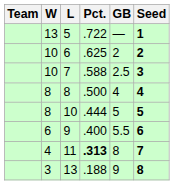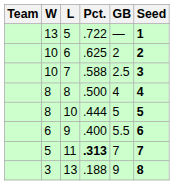 <table class=wikitable>
 <tr>
 <th>Team</th>
 <th>W</th>
 <th>L</th>
 <th>Pct.</th>
 <th>GB</th>
 <th>Seed</th>
 </tr>
 <tr bgcolor=ccffcc>
 <td></td>
 <td>13</td>
 <td>5</td>
 <td>.722</td>
 <td>—</td>
 <td><strong>1</strong></td>
 </tr>
 <tr bgcolor=ccffcc>
 <td></td>
 <td>10</td>
 <td>6</td>
 <td>.625</td>
 <td>2</td>
 <td><strong>2</strong></td>
 </tr>
 <tr bgcolor=ccffcc>
 <td></td>
 <td>10</td>
 <td>7</td>
 <td>.588</td>
 <td>2.5</td>
 <td><strong>3</strong></td>
 </tr>
 <tr bgcolor=ccffcc>
 <td></td>
 <td>8</td>
 <td>8</td>
 <td>.500</td>
 <td>4</td>
 <td><strong>4</strong></td>
 </tr>
 <tr bgcolor=ccffcc>
 <td></td>
 <td>8</td>
 <td>10</td>
 <td>.444</td>
 <td>5</td>
 <td><strong>5</strong></td>
 </tr>
 <tr bgcolor=ccffcc>
 <td></td>
 <td>6</td>
 <td>9</td>
 <td>.400</td>
 <td>5.5</td>
 <td><strong>6</strong></td>
 </tr>
 <tr bgcolor=ccffcc>
 <td></td>
-<td>4</td>
+<td>5</td>
 <td>11</td>
 <td><strong>.313</strong></td>
-<td>8</td>
+<td>7</td>
 <td><strong>7</strong></td>
 </tr>
 <tr bgcolor=ccffcc>
 <td></td>
 <td>3</td>
 <td>13</td>
 <td>.188</td>
 <td>9</td>
 <td><strong>8</strong></td>
 </tr>
 </table>
